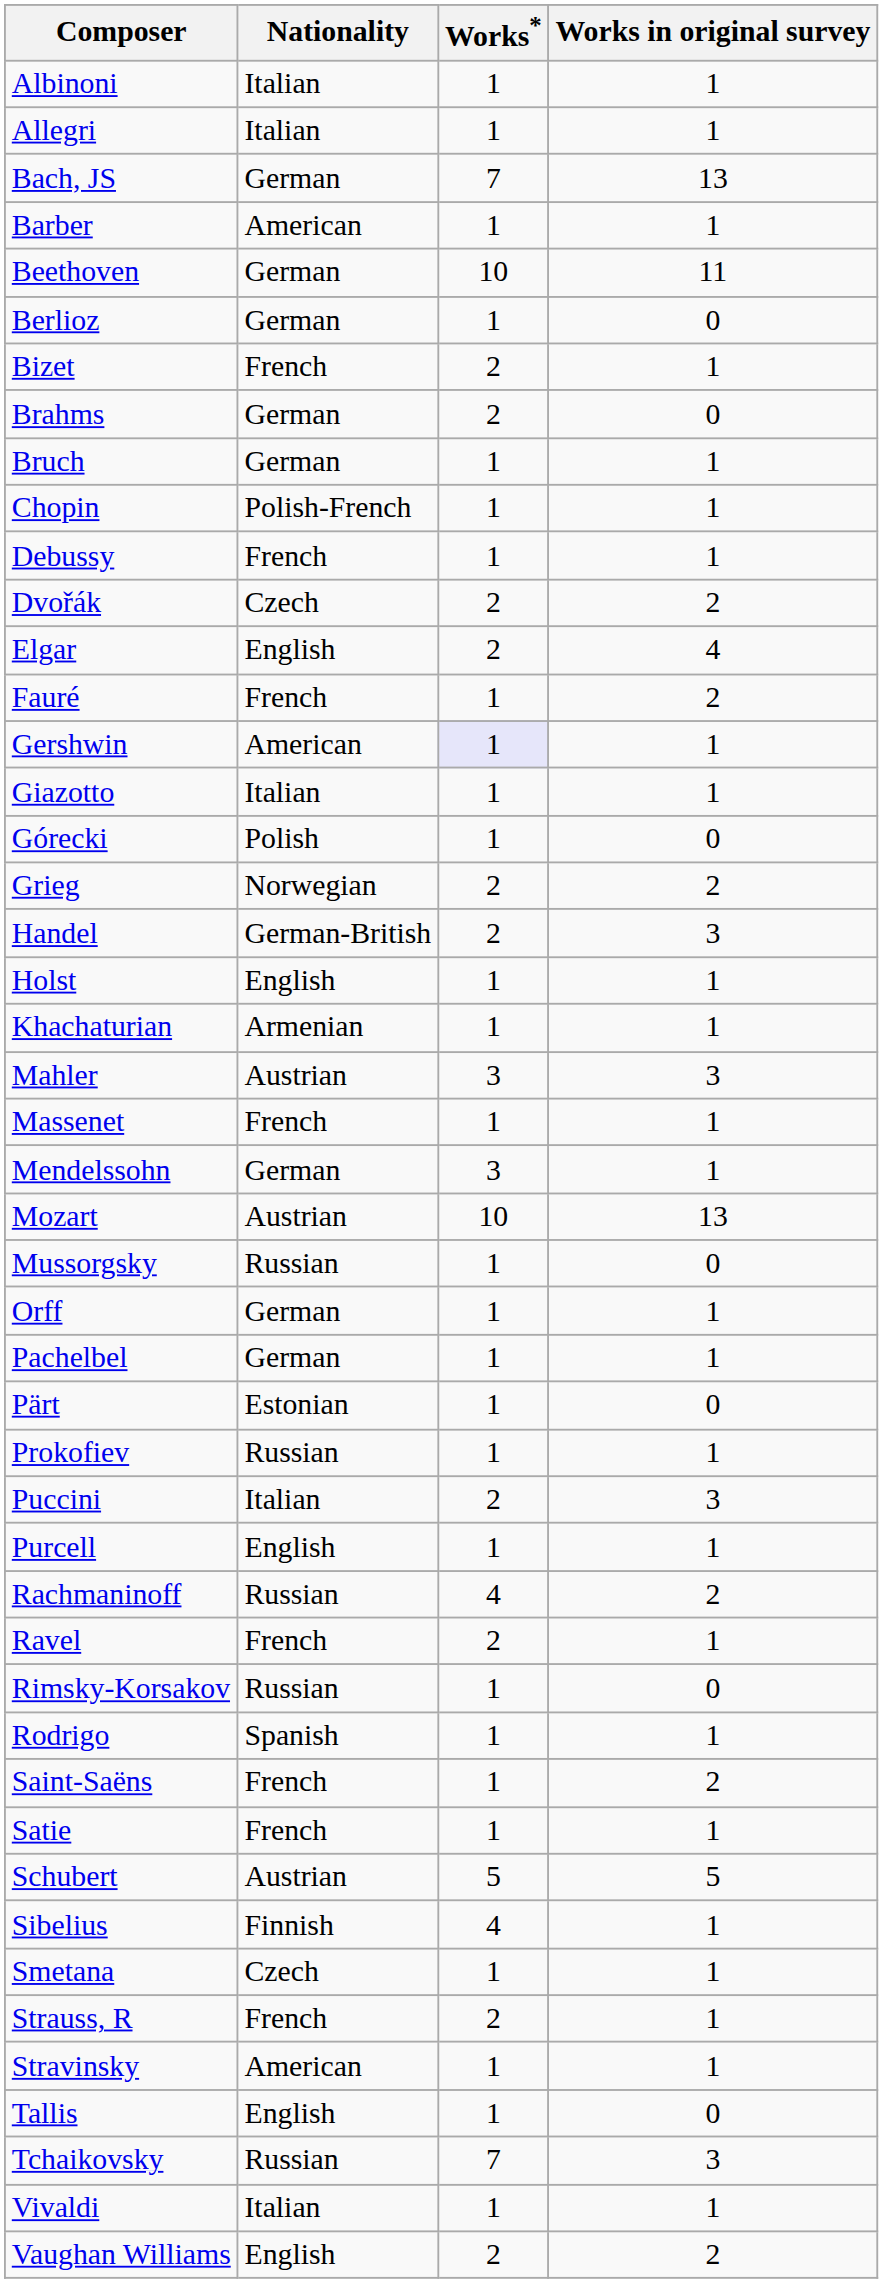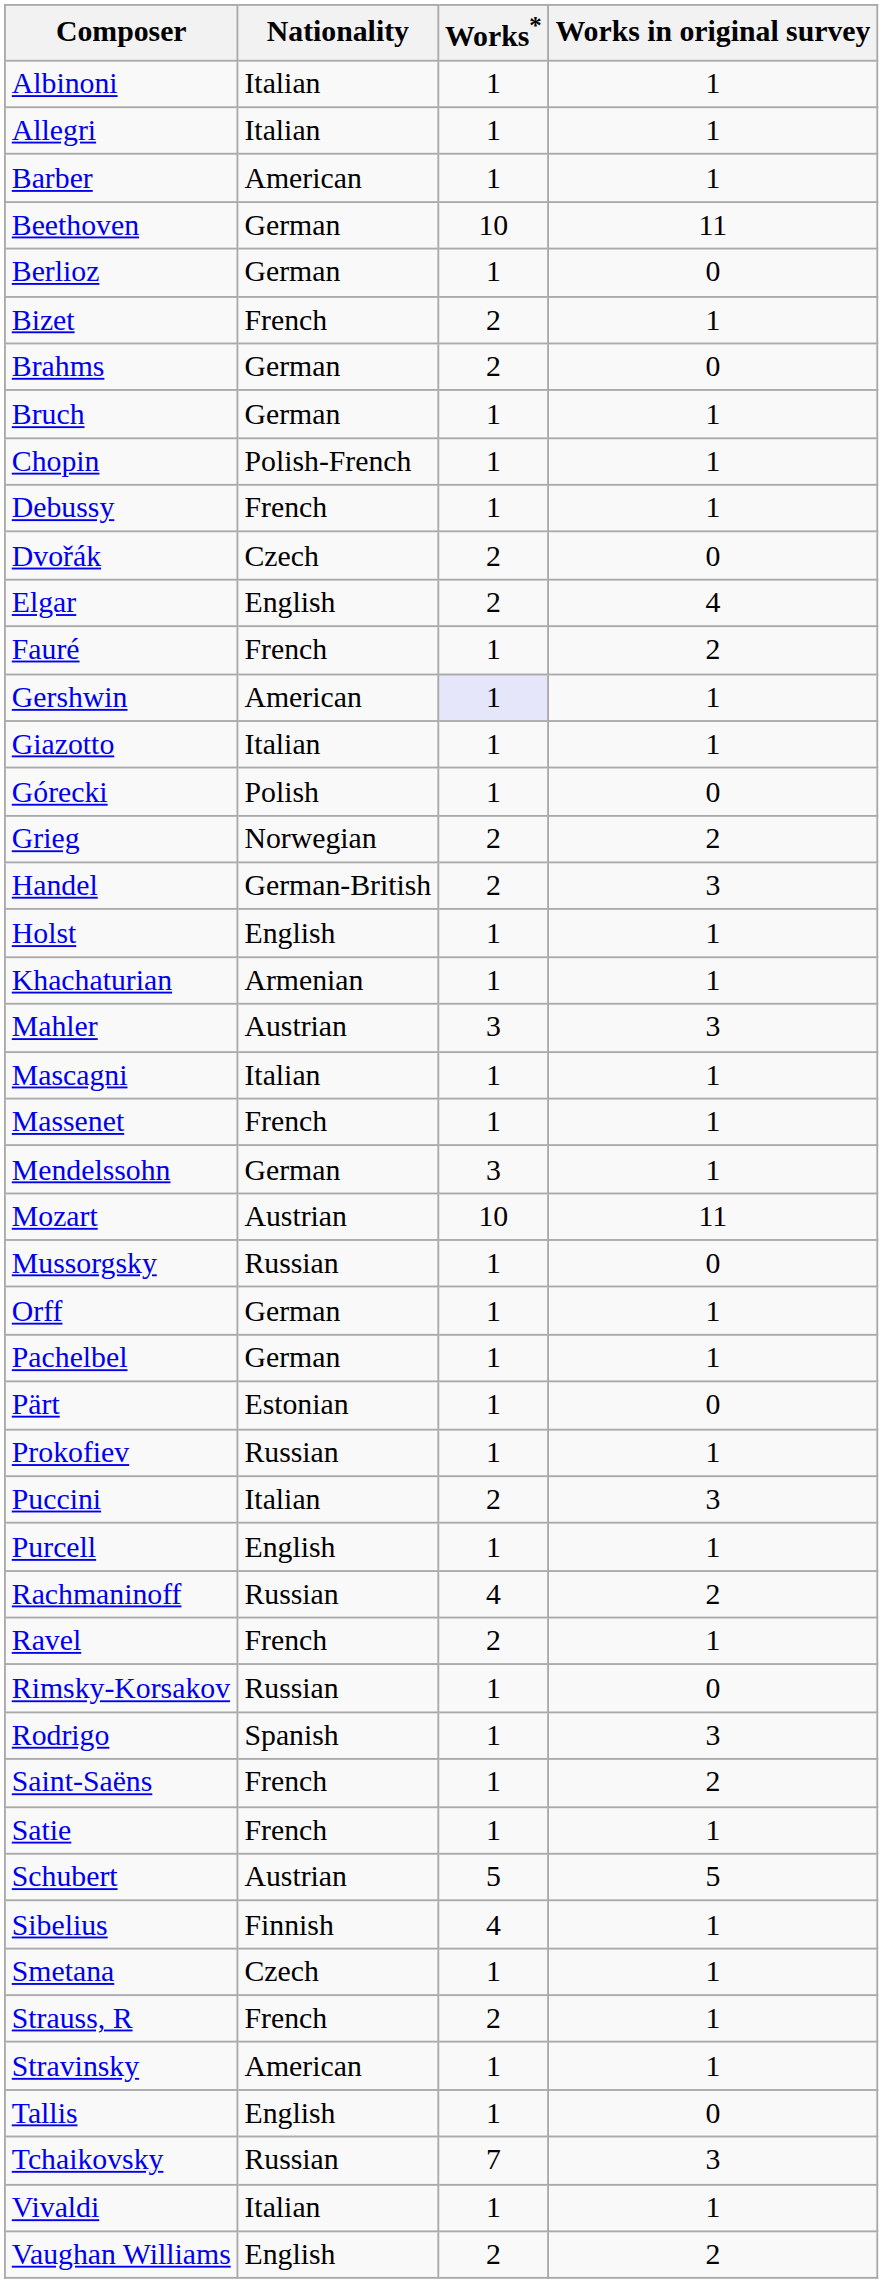 <table class="wikitable sortable">
 <tr>
 <th>Composer</th>
 <th>Nationality</th>
 <th>Works<sup>*</sup></th>
 <th>Works in original survey</th>
 </tr>
 <tr>
 <td><a href='#'>Albinoni</a></td>
 <td>Italian</td>
 <td align=center>1</td>
 <td align=center>1</td>
 </tr>
 <tr>
 <td><a href='#'>Allegri</a></td>
 <td>Italian</td>
 <td align=center>1</td>
 <td align=center>1</td>
-</tr>
-<tr>
-<td><a href='#'>Bach, JS</a></td>
-<td>German</td>
-<td align=center>7</td>
-<td align=center>13</td>
 </tr>
 <tr>
 <td><a href='#'>Barber</a></td>
 <td>American</td>
 <td align=center>1</td>
 <td align=center>1</td>
 </tr>
 <tr>
 <td><a href='#'>Beethoven</a></td>
 <td>German</td>
 <td align=center>10</td>
 <td align=center>11</td>
 </tr>
 <tr>
 <td><a href='#'>Berlioz</a></td>
 <td>German</td>
 <td align=center>1</td>
 <td align=center>0</td>
 </tr>
 <tr>
 <td><a href='#'>Bizet</a></td>
 <td>French</td>
 <td align=center>2</td>
 <td align=center>1</td>
 </tr>
 <tr>
 <td><a href='#'>Brahms</a></td>
 <td>German</td>
 <td align=center>2</td>
 <td align=center>0</td>
 </tr>
 <tr>
 <td><a href='#'>Bruch</a></td>
 <td>German</td>
 <td align=center>1</td>
 <td align=center>1</td>
 </tr>
 <tr>
 <td><a href='#'>Chopin</a></td>
 <td>Polish-French</td>
 <td align=center>1</td>
 <td align=center>1</td>
 </tr>
 <tr>
 <td><a href='#'>Debussy</a></td>
 <td>French</td>
 <td align=center>1</td>
 <td align=center>1</td>
 </tr>
 <tr>
 <td><a href='#'>Dvořák</a></td>
 <td>Czech</td>
 <td align=center>2</td>
-<td align=center>2</td>
+<td align=center>0</td>
 </tr>
 <tr>
 <td><a href='#'>Elgar</a></td>
 <td>English</td>
 <td align=center>2</td>
 <td align=center>4</td>
 </tr>
 <tr>
 <td><a href='#'>Fauré</a></td>
 <td>French</td>
 <td align=center>1</td>
 <td align=center>2</td>
 </tr>
 <tr>
 <td><a href='#'>Gershwin</a></td>
 <td>American</td>
 <td align=center style="background: lavender;">1</td>
 <td align=center>1</td>
 </tr>
 <tr>
 <td><a href='#'>Giazotto</a></td>
 <td>Italian</td>
 <td align=center>1</td>
 <td align=center>1</td>
 </tr>
 <tr>
 <td><a href='#'>Górecki</a></td>
 <td>Polish</td>
 <td align=center>1</td>
 <td align=center>0</td>
 </tr>
 <tr>
 <td><a href='#'>Grieg</a></td>
 <td>Norwegian</td>
 <td align=center>2</td>
 <td align=center>2</td>
 </tr>
 <tr>
 <td><a href='#'>Handel</a></td>
 <td>German-British</td>
 <td align=center>2</td>
 <td align=center>3</td>
 </tr>
 <tr>
 <td><a href='#'>Holst</a></td>
 <td>English</td>
 <td align=center>1</td>
 <td align=center>1</td>
 </tr>
 <tr>
 <td><a href='#'>Khachaturian</a></td>
 <td>Armenian</td>
 <td align=center>1</td>
 <td align=center>1</td>
 </tr>
 <tr>
 <td><a href='#'>Mahler</a></td>
 <td>Austrian</td>
 <td align=center>3</td>
 <td align=center>3</td>
 </tr>
 <tr>
+<td><a href='#'>Mascagni</a></td>
+<td>Italian</td>
+<td align=center>1</td>
+<td align=center>1</td>
+</tr>
+<tr>
 <td><a href='#'>Massenet</a></td>
 <td>French</td>
 <td align=center>1</td>
 <td align=center>1</td>
 </tr>
 <tr>
 <td><a href='#'>Mendelssohn</a></td>
 <td>German</td>
 <td align=center>3</td>
 <td align=center>1</td>
 </tr>
 <tr>
 <td><a href='#'>Mozart</a></td>
 <td>Austrian</td>
 <td align=center>10</td>
-<td align=center>13</td>
+<td align=center>11</td>
 </tr>
 <tr>
 <td><a href='#'>Mussorgsky</a></td>
 <td>Russian</td>
 <td align=center>1</td>
 <td align=center>0</td>
 </tr>
 <tr>
 <td><a href='#'>Orff</a></td>
 <td>German</td>
 <td align=center>1</td>
 <td align=center>1</td>
 </tr>
 <tr>
 <td><a href='#'>Pachelbel</a></td>
 <td>German</td>
 <td align=center>1</td>
 <td align=center>1</td>
 </tr>
 <tr>
 <td><a href='#'>Pärt</a></td>
 <td>Estonian</td>
 <td align=center>1</td>
 <td align=center>0</td>
 </tr>
 <tr>
 <td><a href='#'>Prokofiev</a></td>
 <td>Russian</td>
 <td align=center>1</td>
 <td align=center>1</td>
 </tr>
 <tr>
 <td><a href='#'>Puccini</a></td>
 <td>Italian</td>
 <td align=center>2</td>
 <td align=center>3</td>
 </tr>
 <tr>
 <td><a href='#'>Purcell</a></td>
 <td>English</td>
 <td align=center>1</td>
 <td align=center>1</td>
 </tr>
 <tr>
 <td><a href='#'>Rachmaninoff</a></td>
 <td>Russian</td>
 <td align=center>4</td>
 <td align=center>2</td>
 </tr>
 <tr>
 <td><a href='#'>Ravel</a></td>
 <td>French</td>
 <td align=center>2</td>
 <td align=center>1</td>
 </tr>
 <tr>
 <td><a href='#'>Rimsky-Korsakov</a></td>
 <td>Russian</td>
 <td align=center>1</td>
 <td align=center>0</td>
 </tr>
 <tr>
 <td><a href='#'>Rodrigo</a></td>
 <td>Spanish</td>
 <td align=center>1</td>
-<td align=center>1</td>
+<td align=center>3</td>
 </tr>
 <tr>
 <td><a href='#'>Saint-Saëns</a></td>
 <td>French</td>
 <td align=center>1</td>
 <td align=center>2</td>
 </tr>
 <tr>
 <td><a href='#'>Satie</a></td>
 <td>French</td>
 <td align=center>1</td>
 <td align=center>1</td>
 </tr>
 <tr>
 <td><a href='#'>Schubert</a></td>
 <td>Austrian</td>
 <td align=center>5</td>
 <td align=center>5</td>
 </tr>
 <tr>
 <td><a href='#'>Sibelius</a></td>
 <td>Finnish</td>
 <td align=center>4</td>
 <td align=center>1</td>
 </tr>
 <tr>
 <td><a href='#'>Smetana</a></td>
 <td>Czech</td>
 <td align=center>1</td>
 <td align=center>1</td>
 </tr>
 <tr>
 <td><a href='#'>Strauss, R</a></td>
 <td>French</td>
 <td align=center>2</td>
 <td align=center>1</td>
 </tr>
 <tr>
 <td><a href='#'>Stravinsky</a></td>
 <td>American</td>
 <td align=center>1</td>
 <td align=center>1</td>
 </tr>
 <tr>
 <td><a href='#'>Tallis</a></td>
 <td>English</td>
 <td align=center>1</td>
 <td align=center>0</td>
 </tr>
 <tr>
 <td><a href='#'>Tchaikovsky</a></td>
 <td>Russian</td>
 <td align=center>7</td>
 <td align=center>3</td>
 </tr>
 <tr>
 <td><a href='#'>Vivaldi</a></td>
 <td>Italian</td>
 <td align=center>1</td>
 <td align=center>1</td>
 </tr>
 <tr>
 <td><a href='#'>Vaughan Williams</a></td>
 <td>English</td>
 <td align=center>2</td>
 <td align=center>2</td>
 </tr>
 </table>
